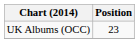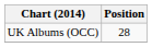 <table class="wikitable">
 <tr>
 <th>Chart (2014)</th>
 <th>Position</th>
 </tr>
 <tr>
 <td>UK Albums (OCC)</td>
-<td style="text-align:center;">23</td>
+<td style="text-align:center;">28</td>
 </tr>
 <tr>
 </tr>
 </table>
